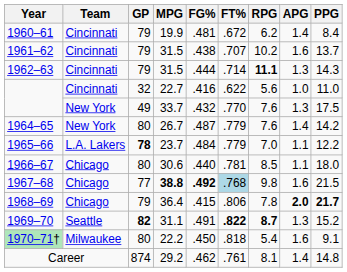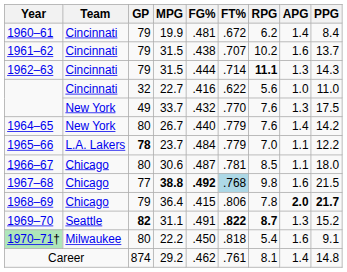 <table class="wikitable sortable" style="font-size:95%; text-align:right;">
 <tr>
 <th>Year</th>
 <th>Team</th>
 <th>GP</th>
 <th>MPG</th>
 <th>FG%</th>
 <th>FT%</th>
 <th>RPG</th>
 <th>APG</th>
 <th>PPG</th>
 </tr>
 <tr>
 <td style="text-align:left;"><a href='#'>1960–61</a></td>
 <td style="text-align:left;"><a href='#'>Cincinnati</a></td>
 <td>79</td>
 <td>19.9</td>
 <td>.481</td>
 <td>.672</td>
 <td>6.2</td>
 <td>1.4</td>
 <td>8.4</td>
 </tr>
 <tr>
 <td style="text-align:left;"><a href='#'>1961–62</a></td>
 <td style="text-align:left;"><a href='#'>Cincinnati</a></td>
 <td>79</td>
 <td>31.5</td>
 <td>.438</td>
 <td>.707</td>
 <td>10.2</td>
 <td>1.6</td>
 <td>13.7</td>
 </tr>
 <tr>
 <td style="text-align:left;"><a href='#'>1962–63</a></td>
 <td style="text-align:left;"><a href='#'>Cincinnati</a></td>
 <td>79</td>
 <td>31.5</td>
 <td>.444</td>
 <td>.714</td>
 <td><strong>11.1</strong></td>
 <td>1.3</td>
 <td>14.3</td>
 </tr>
 <tr>
 <td style="text-align:left;" rowspan="2"></td>
 <td style="text-align:left;"><a href='#'>Cincinnati</a></td>
 <td>32</td>
 <td>22.7</td>
 <td>.416</td>
 <td>.622</td>
 <td>5.6</td>
 <td>1.0</td>
 <td>11.0</td>
 </tr>
 <tr>
 <td style="text-align:left;"><a href='#'>New York</a></td>
 <td>49</td>
 <td>33.7</td>
 <td>.432</td>
 <td>.770</td>
 <td>7.6</td>
 <td>1.3</td>
 <td>17.5</td>
 </tr>
 <tr>
 <td style="text-align:left;"><a href='#'>1964–65</a></td>
 <td style="text-align:left;"><a href='#'>New York</a></td>
 <td>80</td>
 <td>26.7</td>
-<td>.487</td>
+<td>.440</td>
 <td>.779</td>
 <td>7.6</td>
 <td>1.4</td>
 <td>14.2</td>
 </tr>
 <tr>
 <td style="text-align:left;"><a href='#'>1965–66</a></td>
 <td style="text-align:left;"><a href='#'>L.A. Lakers</a></td>
 <td><strong>78</strong></td>
 <td>23.7</td>
 <td>.484</td>
 <td>.779</td>
 <td>7.0</td>
 <td>1.1</td>
 <td>12.2</td>
 </tr>
 <tr>
 <td style="text-align:left;"><a href='#'>1966–67</a></td>
 <td style="text-align:left;"><a href='#'>Chicago</a></td>
 <td>80</td>
 <td>30.6</td>
-<td>.440</td>
+<td>.487</td>
 <td>.781</td>
 <td>8.5</td>
 <td>1.1</td>
 <td>18.0</td>
 </tr>
 <tr>
 <td style="text-align:left;"><a href='#'>1967–68</a></td>
 <td style="text-align:left;"><a href='#'>Chicago</a></td>
 <td>77</td>
 <td><strong>38.8</strong></td>
 <td><strong>.492</strong></td>
 <td style="background: lightblue;">.768</td>
 <td>9.8</td>
 <td>1.6</td>
 <td>21.5</td>
 </tr>
 <tr>
 <td style="text-align:left;"><a href='#'>1968–69</a></td>
 <td style="text-align:left;"><a href='#'>Chicago</a></td>
 <td>79</td>
 <td>36.4</td>
 <td>.415</td>
 <td>.806</td>
 <td>7.8</td>
 <td><strong>2.0</strong></td>
 <td><strong>21.7</strong></td>
 </tr>
 <tr>
 <td style="text-align:left;"><a href='#'>1969–70</a></td>
 <td style="text-align:left;"><a href='#'>Seattle</a></td>
 <td><strong>82</strong></td>
 <td>31.1</td>
 <td>.491</td>
 <td><strong>.822</strong></td>
 <td><strong>8.7</strong></td>
 <td>1.3</td>
 <td>15.2</td>
 </tr>
 <tr>
 <td style="text-align:left;background:#afe6ba;"><a href='#'>1970–71</a>†</td>
 <td style="text-align:left;"><a href='#'>Milwaukee</a></td>
 <td>80</td>
 <td>22.2</td>
 <td>.450</td>
 <td>.818</td>
 <td>5.4</td>
 <td>1.6</td>
 <td>9.1</td>
 </tr>
 <tr class="sortbottom">
 <td style="text-align:center;" colspan="2">Career</td>
 <td>874</td>
 <td>29.2</td>
 <td>.462</td>
 <td>.761</td>
 <td>8.1</td>
 <td>1.4</td>
 <td>14.8</td>
 </tr>
 </table>
